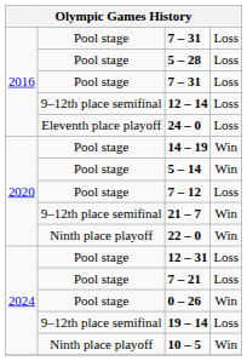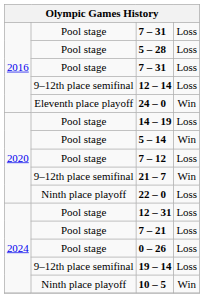 <table class="wikitable" style="text-align: center;font-size:95%;">
 <tr>
 <th colspan=4>Olympic Games History</th>
 </tr>
 <tr>
 <td rowspan=5><a href='#'>2016</a></td>
 <td>Pool stage</td>
 <td align="left"> <strong>7 – 31</strong> </td>
 <td>Loss</td>
 </tr>
 <tr>
 <td>Pool stage</td>
 <td align="left"> <strong>5 – 28</strong> </td>
 <td>Loss</td>
 </tr>
 <tr>
 <td>Pool stage</td>
 <td align="left"> <strong>7 – 31</strong> </td>
 <td>Loss</td>
 </tr>
 <tr>
 <td>9–12th place semifinal</td>
 <td align="left"> <strong>12 – 14</strong> </td>
 <td>Loss</td>
 </tr>
 <tr>
 <td>Eleventh place playoff</td>
 <td align="left"> <strong>24 – 0</strong> </td>
-<td>Loss</td>
+<td>Win</td>
 </tr>
 <tr>
 <td rowspan=5><a href='#'>2020</a></td>
 <td>Pool stage</td>
 <td align="left"> <strong>14 – 19</strong> </td>
-<td>Win</td>
+<td>Loss</td>
 </tr>
 <tr>
 <td>Pool stage</td>
 <td align="left"> <strong>5 – 14</strong> </td>
 <td>Win</td>
 </tr>
 <tr>
 <td>Pool stage</td>
 <td align="left"> <strong>7 – 12</strong> </td>
 <td>Loss</td>
 </tr>
 <tr>
 <td>9–12th place semifinal</td>
 <td align="left"> <strong>21 – 7</strong> </td>
 <td>Win</td>
 </tr>
 <tr>
 <td>Ninth place playoff</td>
 <td align="left"> <strong>22 – 0</strong> </td>
-<td>Win</td>
+<td>Loss</td>
 </tr>
 <tr>
 <td rowspan=5><a href='#'>2024</a></td>
 <td>Pool stage</td>
 <td align="left"> <strong>12 – 31</strong> </td>
 <td>Loss</td>
 </tr>
 <tr>
 <td>Pool stage</td>
 <td align="left"> <strong>7 – 21</strong> </td>
 <td>Loss</td>
 </tr>
 <tr>
 <td>Pool stage</td>
 <td align="left"> <strong>0 – 26</strong> </td>
-<td>Win</td>
+<td>Loss</td>
 </tr>
 <tr>
 <td>9–12th place semifinal</td>
 <td align="left"> <strong>19 – 14</strong> </td>
 <td>Loss</td>
 </tr>
 <tr>
 <td>Ninth place playoff</td>
 <td align="left"> <strong>10 – 5</strong> </td>
 <td>Win</td>
 </tr>
 <tr>
 </tr>
 </table>
